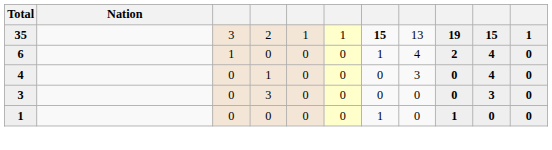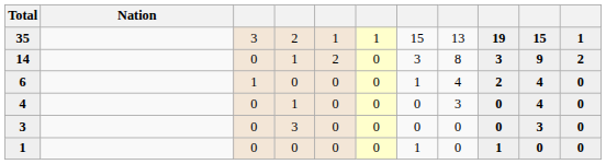 <table class="sortable wikitable" style=font-size:90%>
 <tr>
 <th width=30>Total</th>
 <th width=200>Nation</th>
 <th width=37 bgcolor=#efefef></th>
 <th width=37 bgcolor=#efefef></th>
 <th width=37 bgcolor=#efefef></th>
 <th width=37 bgcolor=#efefef></th>
 <th width=37 bgcolor=#efefef></th>
 <th width=37 bgcolor=#efefef></th>
 <th width=37 bgcolor=#efefef></th>
 <th width=37 bgcolor=#efefef></th>
 <th width=37 bgcolor=#efefef></th>
 </tr>
 <tr align=center>
 <td style="background:#efefef;"><strong>35</strong></td>
 <td align=left></td>
 <td style="background:#f3e6d7;"> 3</td>
 <td style="background:#f3e6d7;"> 2</td>
 <td style="background:#f3e6d7;"> 1</td>
 <td style="background:#ffc;"> 1</td>
-<td><strong> 15</strong></td>
+<td> 15</td>
 <td> 13</td>
 <td style="background:#efefef;"><strong>19</strong></td>
 <td style="background:#efefef;"><strong>15</strong></td>
 <td style="background:#efefef;"><strong>1</strong></td>
+</tr>
+<tr align=center>
+<td style="background:#efefef;"><strong>14</strong></td>
+<td align=left></td>
+<td style="background:#f3e6d7;"> 0</td>
+<td style="background:#f3e6d7;"> 1</td>
+<td style="background:#f3e6d7;"> 2</td>
+<td style="background:#ffc;"> 0</td>
+<td> 3</td>
+<td> 8</td>
+<td style="background:#efefef;"><strong>3</strong></td>
+<td style="background:#efefef;"><strong>9</strong></td>
+<td style="background:#efefef;"><strong>2</strong></td>
 </tr>
 <tr align=center>
 <td style="background:#efefef;"><strong>6</strong></td>
 <td align=left></td>
 <td style="background:#f3e6d7;"> 1</td>
 <td style="background:#f3e6d7;"> 0</td>
 <td style="background:#f3e6d7;"> 0</td>
 <td style="background:#ffc;"> 0</td>
 <td> 1</td>
 <td> 4</td>
 <td style="background:#efefef;"><strong>2</strong></td>
 <td style="background:#efefef;"><strong>4</strong></td>
 <td style="background:#efefef;"><strong>0</strong></td>
 </tr>
 <tr align=center>
 <td style="background:#efefef;"><strong>4</strong></td>
 <td align=left></td>
 <td style="background:#f3e6d7;"> 0</td>
 <td style="background:#f3e6d7;"> 1</td>
 <td style="background:#f3e6d7;"> 0</td>
 <td style="background:#ffc;"> 0</td>
 <td> 0</td>
 <td> 3</td>
 <td style="background:#efefef;"><strong>0</strong></td>
 <td style="background:#efefef;"><strong>4</strong></td>
 <td style="background:#efefef;"><strong>0</strong></td>
 </tr>
 <tr align=center>
 <td style="background:#efefef;"><strong>3</strong></td>
 <td align=left></td>
 <td style="background:#f3e6d7;"> 0</td>
 <td style="background:#f3e6d7;"> 3</td>
 <td style="background:#f3e6d7;"> 0</td>
 <td style="background:#ffc;"> 0</td>
 <td> 0</td>
 <td> 0</td>
 <td style="background:#efefef;"><strong>0</strong></td>
 <td style="background:#efefef;"><strong>3</strong></td>
 <td style="background:#efefef;"><strong>0</strong></td>
 </tr>
 <tr align=center>
 <td style="background:#efefef;"><strong>1</strong></td>
 <td align=left></td>
 <td style="background:#f3e6d7;"> 0</td>
 <td style="background:#f3e6d7;"> 0</td>
 <td style="background:#f3e6d7;"> 0</td>
 <td style="background:#ffc;"> 0</td>
 <td> 1</td>
 <td> 0</td>
 <td style="background:#efefef;"><strong>1</strong></td>
 <td style="background:#efefef;"><strong>0</strong></td>
 <td style="background:#efefef;"><strong>0</strong></td>
 </tr>
 </table>
